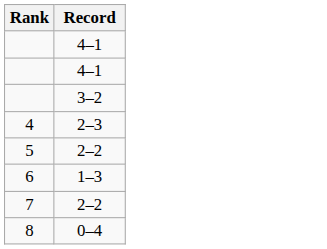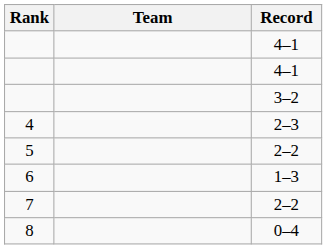 <table class="wikitable" style="text-align: center;">
 <tr>
 <th width=40>Rank</th>
+<th width=180>Team</th>
 <th width=60>Record</th>
 </tr>
 <tr>
 <td></td>
+<td align=left></td>
 <td>4–1</td>
 </tr>
 <tr>
 <td></td>
+<td align=left></td>
 <td>4–1</td>
 </tr>
 <tr>
 <td></td>
+<td align=left></td>
 <td>3–2</td>
 </tr>
 <tr>
 <td>4</td>
+<td align=left></td>
 <td>2–3</td>
 </tr>
 <tr>
 <td>5</td>
+<td align=left></td>
 <td>2–2</td>
 </tr>
 <tr>
 <td>6</td>
+<td align=left></td>
 <td>1–3</td>
 </tr>
 <tr>
 <td>7</td>
+<td align=left></td>
 <td>2–2</td>
 </tr>
 <tr>
 <td>8</td>
+<td align=left></td>
 <td>0–4</td>
 </tr>
 </table>
